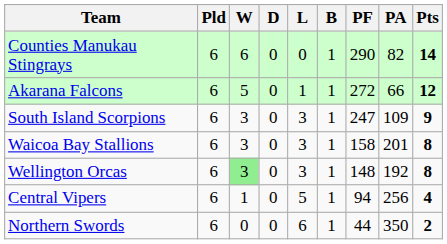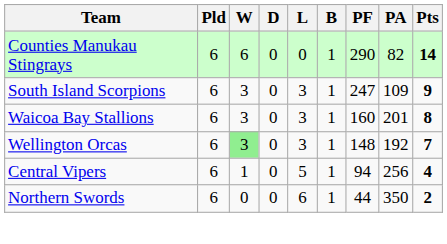 <table class="wikitable" style="margin:1em auto; text-align:center;">
 <tr>
 <th width=175>Team</th>
 <th width=20 abbr="Played">Pld</th>
 <th width=20 abbr="Won">W</th>
 <th width=20 abbr="Drawn">D</th>
 <th width=20 abbr="Lost">L</th>
 <th width=20 abbr="Bye">B</th>
 <th width=20 abbr="Points for">PF</th>
 <th width=20 abbr="Points against">PA</th>
 <th width=20 abbr="Points">Pts</th>
 </tr>
 <tr style="background: #ccffcc;">
 <td style="text-align:left;"><a href='#'>Counties Manukau Stingrays</a></td>
 <td>6</td>
 <td>6</td>
 <td>0</td>
 <td>0</td>
 <td>1</td>
 <td>290</td>
 <td>82</td>
 <td><strong>14</strong></td>
 </tr>
-<tr style="background: #ccffcc;">
-<td style="text-align:left;"><a href='#'>Akarana Falcons</a></td>
-<td>6</td>
-<td>5</td>
-<td>0</td>
-<td>1</td>
-<td>1</td>
-<td>272</td>
-<td>66</td>
-<td><strong>12</strong></td>
-</tr>
 <tr>
 <td style="text-align:left;"><a href='#'>South Island Scorpions</a></td>
 <td>6</td>
 <td>3</td>
 <td>0</td>
 <td>3</td>
 <td>1</td>
 <td>247</td>
 <td>109</td>
 <td><strong>9</strong></td>
 </tr>
 <tr>
 <td style="text-align:left;"><a href='#'>Waicoa Bay Stallions</a></td>
 <td>6</td>
 <td>3</td>
 <td>0</td>
 <td>3</td>
 <td>1</td>
-<td>158</td>
+<td>160</td>
 <td>201</td>
 <td><strong>8</strong></td>
 </tr>
 <tr>
 <td style="text-align:left;"><a href='#'>Wellington Orcas</a></td>
 <td>6</td>
 <td style="background: lightgreen;">3</td>
 <td>0</td>
 <td>3</td>
 <td>1</td>
 <td>148</td>
 <td>192</td>
-<td><strong>8</strong></td>
+<td><strong>7</strong></td>
 </tr>
 <tr>
 <td style="text-align:left;"><a href='#'>Central Vipers</a></td>
 <td>6</td>
 <td>1</td>
 <td>0</td>
 <td>5</td>
 <td>1</td>
 <td>94</td>
 <td>256</td>
 <td><strong>4</strong></td>
 </tr>
 <tr>
 <td style="text-align:left;"><a href='#'>Northern Swords</a></td>
 <td>6</td>
 <td>0</td>
 <td>0</td>
 <td>6</td>
 <td>1</td>
 <td>44</td>
 <td>350</td>
 <td><strong>2</strong></td>
 </tr>
 </table>
